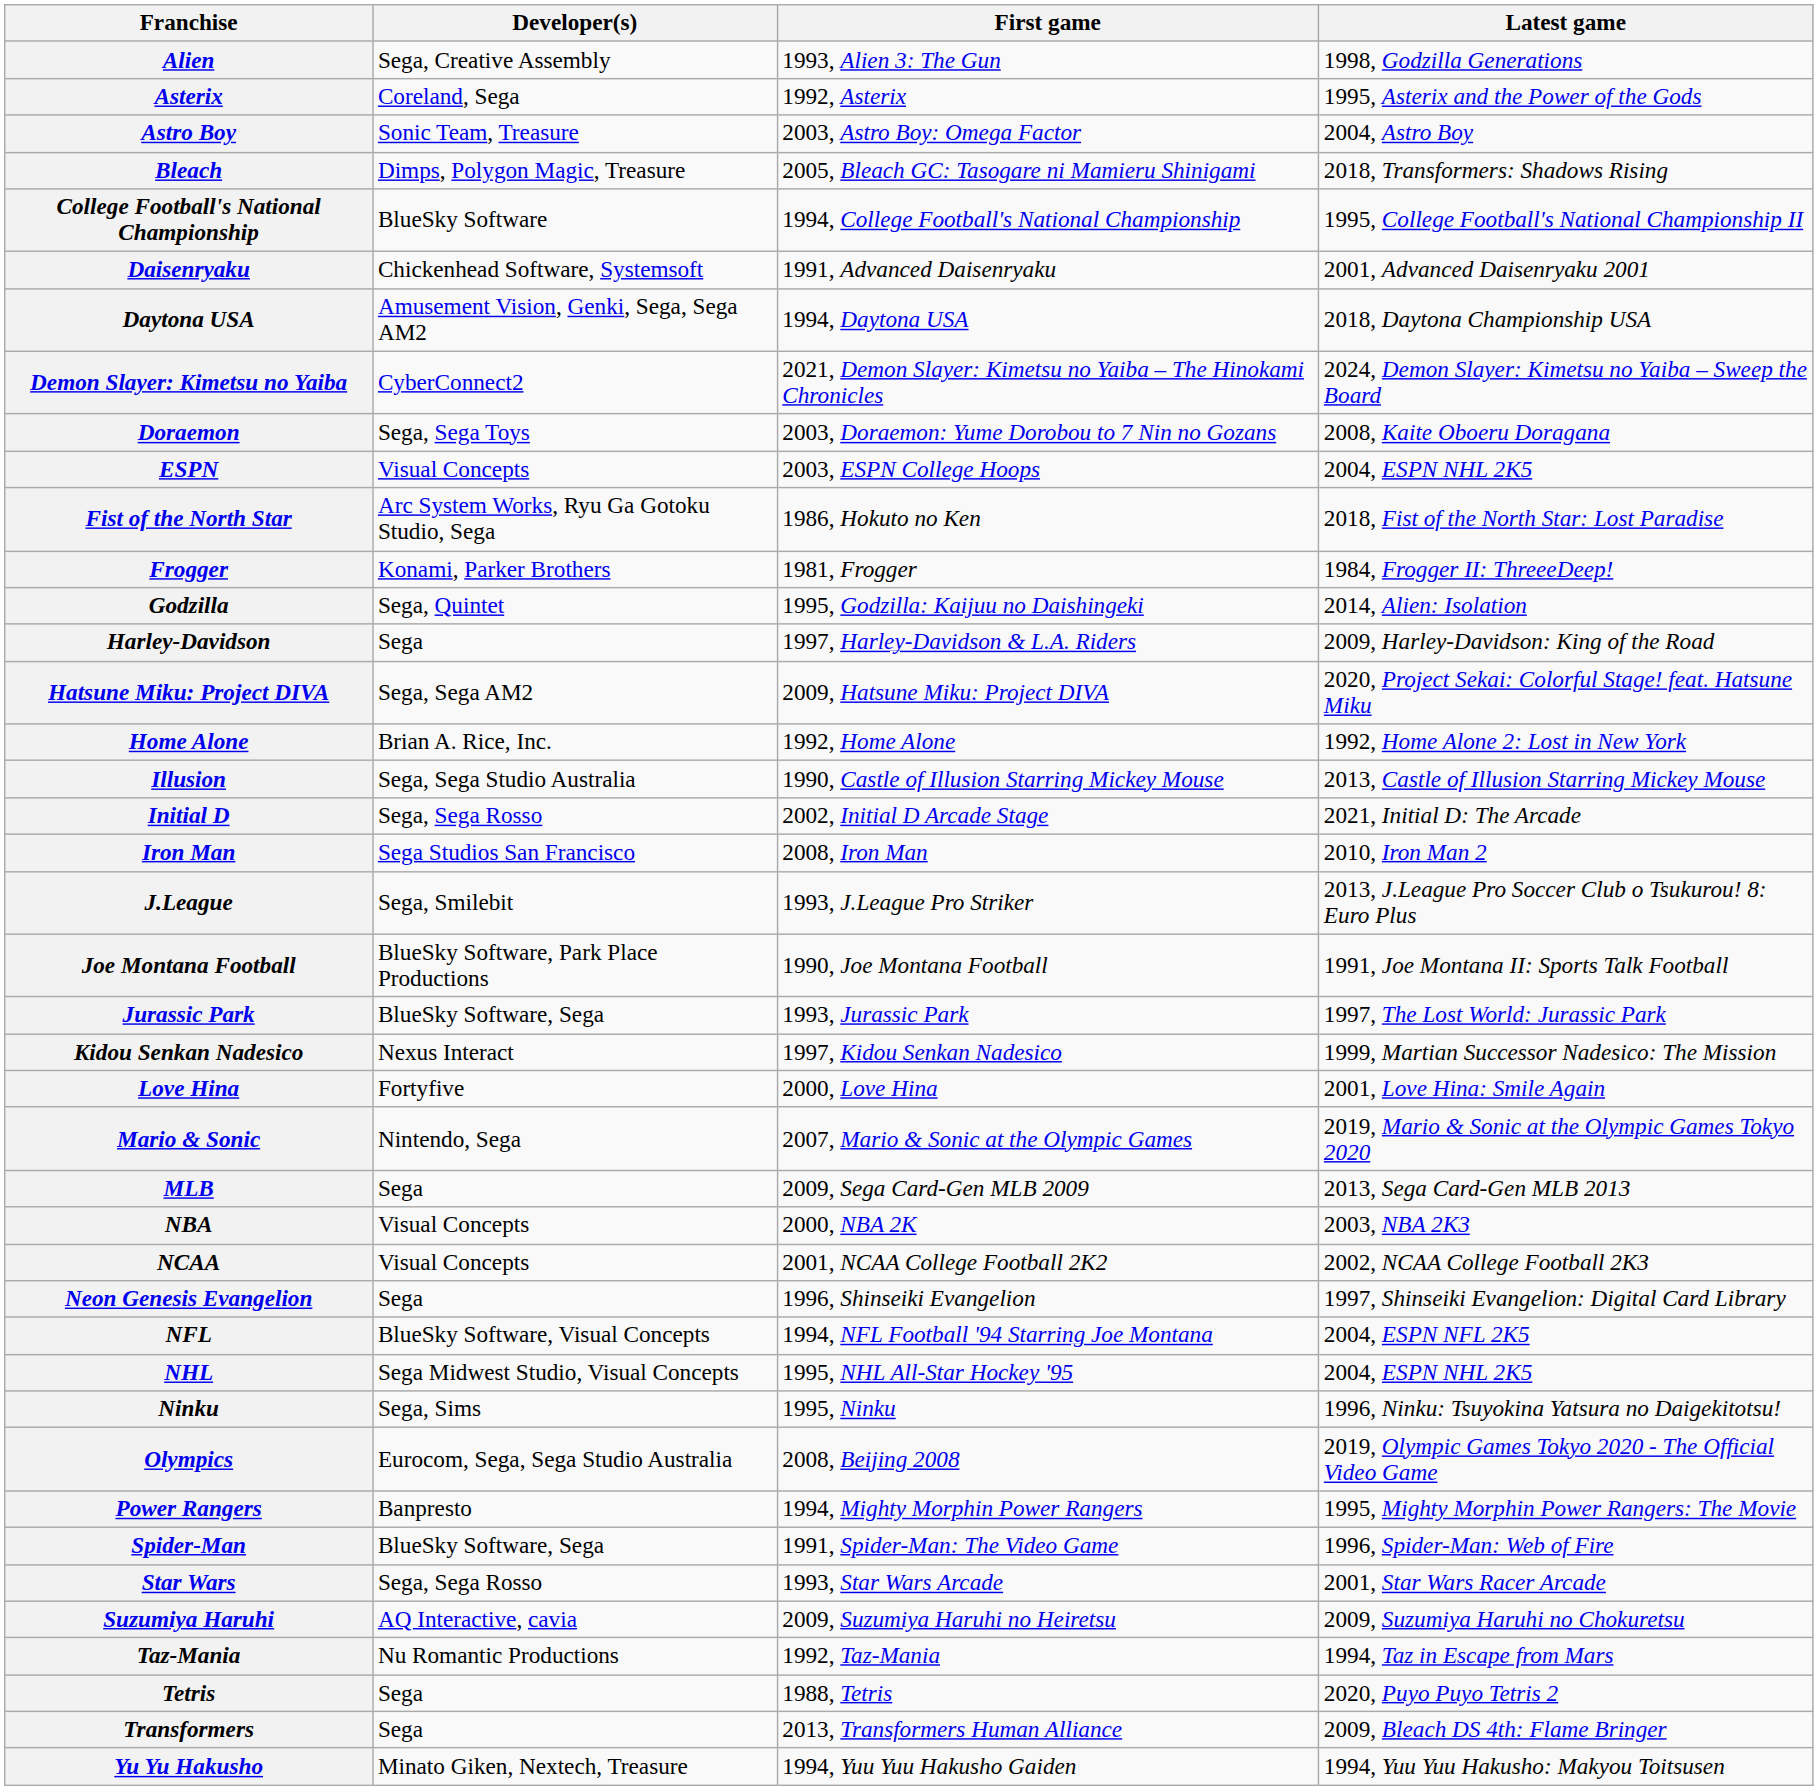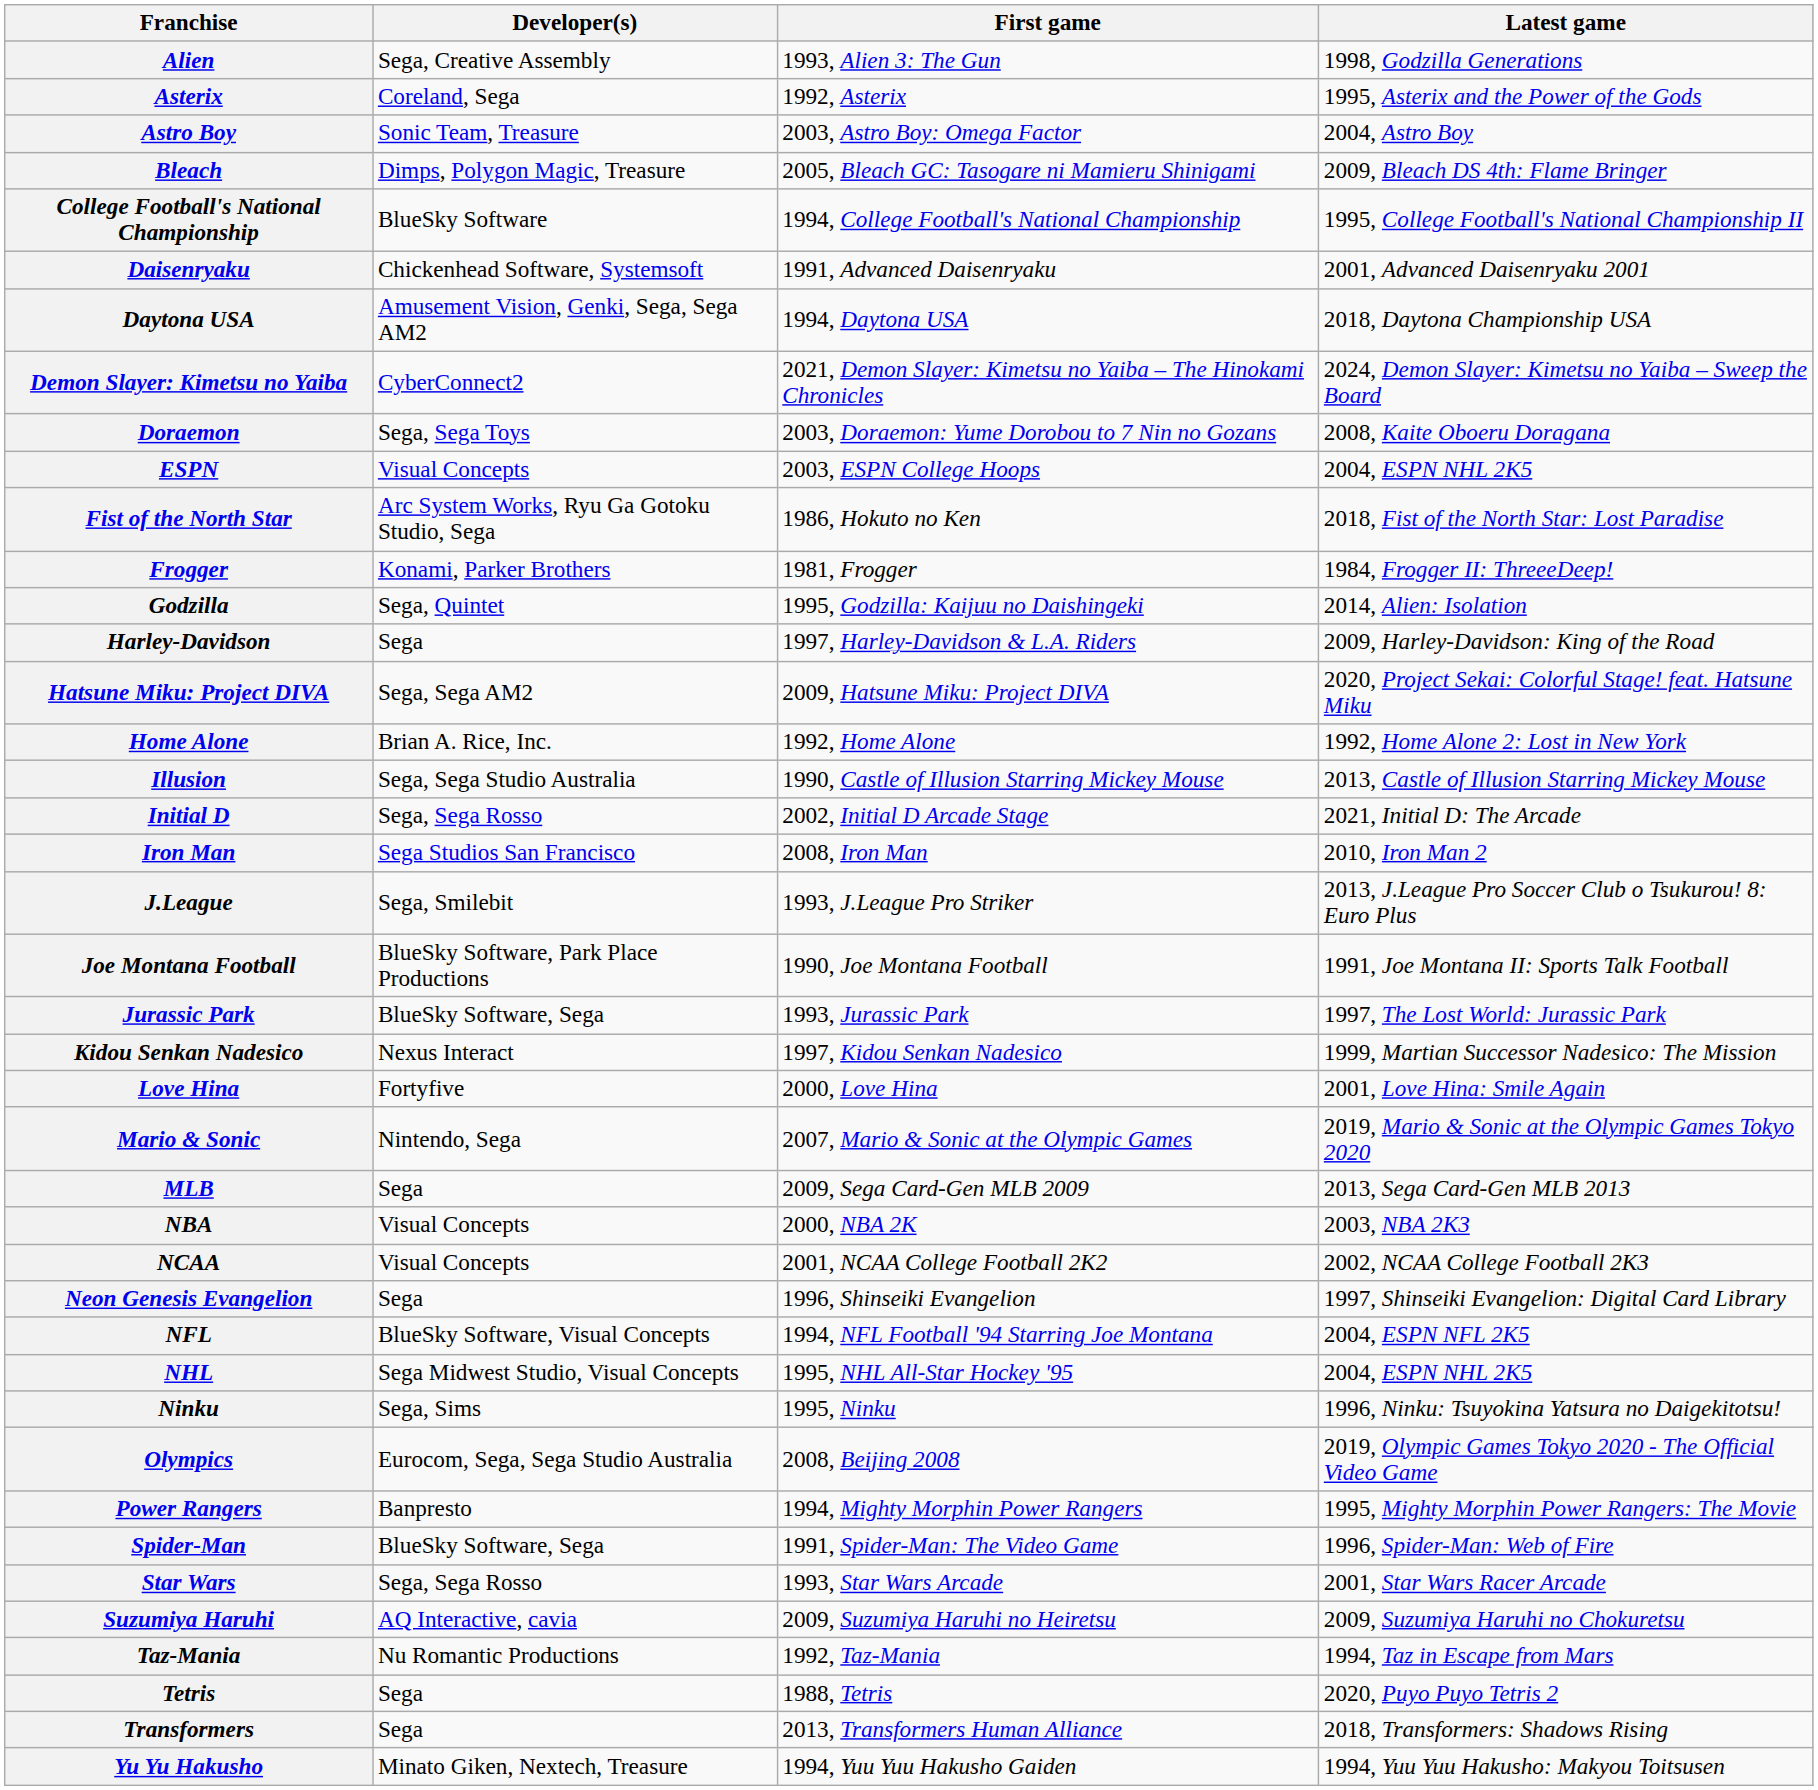 <table class="wikitable sortable plainrowheaders">
 <tr>
 <th scope="col">Franchise</th>
 <th scope="col">Developer(s)</th>
 <th scope="col">First game</th>
 <th scope="col">Latest game</th>
 </tr>
 <tr>
 <th scope="row"><em><a href='#'>Alien</a></em></th>
 <td>Sega, Creative Assembly</td>
 <td>1993, <em><a href='#'>Alien 3: The Gun</a></em></td>
 <td>1998, <em><a href='#'>Godzilla Generations</a></em></td>
 </tr>
 <tr>
 <th scope="row"><em><a href='#'>Asterix</a></em></th>
 <td><a href='#'>Coreland</a>, Sega</td>
 <td>1992, <em><a href='#'>Asterix</a></em></td>
 <td>1995, <em><a href='#'>Asterix and the Power of the Gods</a></em></td>
 </tr>
 <tr>
 <th scope="row"><em><a href='#'>Astro Boy</a></em></th>
 <td><a href='#'>Sonic Team</a>, <a href='#'>Treasure</a></td>
 <td>2003, <em><a href='#'>Astro Boy: Omega Factor</a></em></td>
 <td>2004, <em><a href='#'>Astro Boy</a></em></td>
 </tr>
 <tr>
 <th scope="row"><em><a href='#'>Bleach</a></em></th>
 <td><a href='#'>Dimps</a>, <a href='#'>Polygon Magic</a>, Treasure</td>
 <td>2005, <em><a href='#'>Bleach GC: Tasogare ni Mamieru Shinigami</a></em></td>
-<td>2018, <em>Transformers: Shadows Rising</em></td>
+<td>2009, <em><a href='#'>Bleach DS 4th: Flame Bringer</a></em></td>
 </tr>
 <tr>
 <th scope="row"><em>College Football's National Championship</em></th>
 <td>BlueSky Software</td>
 <td>1994, <em><a href='#'>College Football's National Championship</a></em></td>
 <td>1995, <em><a href='#'>College Football's National Championship II</a></em></td>
 </tr>
 <tr>
 <th scope="row"><em><a href='#'>Daisenryaku</a></em></th>
 <td>Chickenhead Software, <a href='#'>Systemsoft</a></td>
 <td>1991, <em>Advanced Daisenryaku</em></td>
 <td>2001, <em>Advanced Daisenryaku 2001</em></td>
 </tr>
 <tr>
 <th scope="row"><em>Daytona USA</em></th>
 <td><a href='#'>Amusement Vision</a>, <a href='#'>Genki</a>, Sega, Sega AM2</td>
 <td>1994, <em><a href='#'>Daytona USA</a></em></td>
 <td>2018, <em>Daytona Championship USA</em></td>
 </tr>
 <tr>
 <th scope="row"><em><a href='#'>Demon Slayer: Kimetsu no Yaiba</a></em></th>
 <td><a href='#'>CyberConnect2</a></td>
 <td>2021, <em><a href='#'>Demon Slayer: Kimetsu no Yaiba – The Hinokami Chronicles</a></em></td>
 <td>2024, <em><a href='#'>Demon Slayer: Kimetsu no Yaiba – Sweep the Board</a></em></td>
 </tr>
 <tr>
 <th scope="row"><em><a href='#'>Doraemon</a></em></th>
 <td>Sega, <a href='#'>Sega Toys</a></td>
 <td>2003, <em><a href='#'>Doraemon: Yume Dorobou to 7 Nin no Gozans</a></em></td>
 <td>2008, <em><a href='#'>Kaite Oboeru Doragana</a></em></td>
 </tr>
 <tr>
 <th scope="row"><em><a href='#'>ESPN</a></em></th>
 <td><a href='#'>Visual Concepts</a></td>
 <td>2003, <em><a href='#'>ESPN College Hoops</a></em></td>
 <td>2004, <em><a href='#'>ESPN NHL 2K5</a></em></td>
 </tr>
 <tr>
 <th scope="row"><em><a href='#'>Fist of the North Star</a></em></th>
 <td><a href='#'>Arc System Works</a>, Ryu Ga Gotoku Studio, Sega</td>
 <td>1986, <em>Hokuto no Ken</em></td>
 <td>2018, <em><a href='#'>Fist of the North Star: Lost Paradise</a></em></td>
 </tr>
 <tr>
 <th scope="row"><em><a href='#'>Frogger</a></em></th>
 <td><a href='#'>Konami</a>, <a href='#'>Parker Brothers</a></td>
 <td>1981, <em>Frogger</em></td>
 <td>1984, <em><a href='#'>Frogger II: ThreeeDeep!</a></em></td>
 </tr>
 <tr>
 <th scope="row"><em>Godzilla</em></th>
 <td>Sega, <a href='#'>Quintet</a></td>
 <td>1995, <em><a href='#'>Godzilla: Kaijuu no Daishingeki</a></em></td>
 <td>2014, <em><a href='#'>Alien: Isolation</a></em></td>
 </tr>
 <tr>
 <th scope="row"><em>Harley-Davidson</em></th>
 <td>Sega</td>
 <td>1997, <em><a href='#'>Harley-Davidson & L.A. Riders</a></em></td>
 <td>2009, <em>Harley-Davidson: King of the Road</em></td>
 </tr>
 <tr>
 <th scope="row"><em><a href='#'>Hatsune Miku: Project DIVA</a></em></th>
 <td>Sega, Sega AM2</td>
 <td>2009, <em><a href='#'>Hatsune Miku: Project DIVA</a></em></td>
 <td>2020, <em><a href='#'>Project Sekai: Colorful Stage! feat. Hatsune Miku</a></em></td>
 </tr>
 <tr>
 <th scope="row"><em><a href='#'>Home Alone</a></em></th>
 <td>Brian A. Rice, Inc.</td>
 <td>1992, <em><a href='#'>Home Alone</a> </em></td>
 <td>1992, <em><a href='#'>Home Alone 2: Lost in New York</a></em></td>
 </tr>
 <tr>
 <th scope="row"><em><a href='#'>Illusion</a></em></th>
 <td>Sega, Sega Studio Australia</td>
 <td>1990, <em><a href='#'>Castle of Illusion Starring Mickey Mouse</a></em></td>
 <td>2013, <em><a href='#'>Castle of Illusion Starring Mickey Mouse</a></em></td>
 </tr>
 <tr>
 <th scope="row"><em><a href='#'>Initial D</a></em></th>
 <td>Sega, <a href='#'>Sega Rosso</a></td>
 <td>2002, <em><a href='#'>Initial D Arcade Stage</a></em></td>
 <td>2021, <em>Initial D: The Arcade</em></td>
 </tr>
 <tr>
 <th scope="row"><em><a href='#'>Iron Man</a></em></th>
 <td><a href='#'>Sega Studios San Francisco</a></td>
 <td>2008, <em><a href='#'>Iron Man</a></em></td>
 <td>2010, <em><a href='#'>Iron Man 2</a></em></td>
 </tr>
 <tr>
 <th scope="row"><em>J.League</em></th>
 <td>Sega, Smilebit</td>
 <td>1993, <em>J.League Pro Striker</em></td>
 <td>2013, <em>J.League Pro Soccer Club o Tsukurou! 8: Euro Plus</em></td>
 </tr>
 <tr>
 <th scope="row"><em>Joe Montana Football</em></th>
 <td>BlueSky Software, Park Place Productions</td>
 <td>1990, <em>Joe Montana Football</em></td>
 <td>1991, <em>Joe Montana II: Sports Talk Football</em></td>
 </tr>
 <tr>
 <th scope="row"><em><a href='#'>Jurassic Park</a></em></th>
 <td>BlueSky Software, Sega</td>
 <td>1993, <em><a href='#'>Jurassic Park</a></em></td>
 <td>1997, <em><a href='#'>The Lost World: Jurassic Park</a></em></td>
 </tr>
 <tr>
 <th scope="row"><em>Kidou Senkan Nadesico</em></th>
 <td>Nexus Interact</td>
 <td>1997, <em><a href='#'>Kidou Senkan Nadesico</a></em></td>
 <td>1999, <em>Martian Successor Nadesico: The Mission</em></td>
 </tr>
 <tr>
 <th scope="row"><em><a href='#'>Love Hina</a></em></th>
 <td>Fortyfive</td>
 <td>2000, <em><a href='#'>Love Hina</a></em></td>
 <td>2001, <em><a href='#'>Love Hina: Smile Again</a></em></td>
 </tr>
 <tr>
 <th scope="row"><em><a href='#'>Mario & Sonic</a></em></th>
 <td>Nintendo, Sega</td>
 <td>2007, <em><a href='#'>Mario & Sonic at the Olympic Games</a></em></td>
 <td>2019, <em><a href='#'>Mario & Sonic at the Olympic Games Tokyo 2020</a></em></td>
 </tr>
 <tr>
 <th scope="row"><em><a href='#'>MLB</a></em></th>
 <td>Sega</td>
 <td>2009, <em>Sega Card-Gen MLB 2009</em></td>
 <td>2013, <em>Sega Card-Gen MLB 2013</em></td>
 </tr>
 <tr>
 <th scope="row"><em>NBA</em></th>
 <td>Visual Concepts</td>
 <td>2000, <em><a href='#'>NBA 2K</a></em></td>
 <td>2003, <em><a href='#'>NBA 2K3</a></em></td>
 </tr>
 <tr>
 <th scope="row"><em>NCAA</em></th>
 <td>Visual Concepts</td>
 <td>2001, <em>NCAA College Football 2K2</em></td>
 <td>2002, <em>NCAA College Football 2K3</em></td>
 </tr>
 <tr>
 <th scope="row"><em><a href='#'>Neon Genesis Evangelion</a></em></th>
 <td>Sega</td>
 <td>1996, <em>Shinseiki Evangelion</em></td>
 <td>1997, <em>Shinseiki Evangelion: Digital Card Library</em></td>
 </tr>
 <tr>
 <th scope="row"><em>NFL</em></th>
 <td>BlueSky Software, Visual Concepts</td>
 <td>1994, <em><a href='#'>NFL Football '94 Starring Joe Montana</a></em></td>
 <td>2004, <em><a href='#'>ESPN NFL 2K5</a></em></td>
 </tr>
 <tr>
 <th scope="row"><em><a href='#'>NHL</a></em></th>
 <td>Sega Midwest Studio, Visual Concepts</td>
 <td>1995, <em><a href='#'>NHL All-Star Hockey '95</a></em></td>
 <td>2004, <em><a href='#'>ESPN NHL 2K5</a></em></td>
 </tr>
 <tr>
 <th scope="row"><em>Ninku</em></th>
 <td>Sega, Sims</td>
 <td>1995, <em><a href='#'>Ninku</a></em></td>
 <td>1996, <em>Ninku: Tsuyokina Yatsura no Daigekitotsu!</em></td>
 </tr>
 <tr>
 <th scope="row"><em><a href='#'>Olympics</a></em></th>
 <td>Eurocom, Sega, Sega Studio Australia</td>
 <td>2008, <em><a href='#'>Beijing 2008</a></em></td>
 <td>2019, <em><a href='#'>Olympic Games Tokyo 2020 - The Official Video Game</a></em></td>
 </tr>
 <tr>
 <th scope="row"><em><a href='#'>Power Rangers</a></em></th>
 <td>Banpresto</td>
 <td>1994, <em><a href='#'>Mighty Morphin Power Rangers</a></em></td>
 <td>1995, <em><a href='#'>Mighty Morphin Power Rangers: The Movie</a></em></td>
 </tr>
 <tr>
 <th scope="row"><em><a href='#'>Spider-Man</a></em></th>
 <td>BlueSky Software, Sega</td>
 <td>1991, <em><a href='#'>Spider-Man: The Video Game</a></em></td>
 <td>1996, <em><a href='#'>Spider-Man: Web of Fire</a></em></td>
 </tr>
 <tr>
 <th scope="row"><em><a href='#'>Star Wars</a></em></th>
 <td>Sega, Sega Rosso</td>
 <td>1993, <em><a href='#'>Star Wars Arcade</a></em></td>
 <td>2001, <em><a href='#'>Star Wars Racer Arcade</a></em></td>
 </tr>
 <tr>
 <th scope="row"><a href='#'><em>Suzumiya Haruhi</em></a></th>
 <td><a href='#'>AQ Interactive</a>, <a href='#'>cavia</a></td>
 <td>2009, <em><a href='#'>Suzumiya Haruhi no Heiretsu</a></em></td>
 <td>2009, <em><a href='#'>Suzumiya Haruhi no Chokuretsu</a></em></td>
 </tr>
 <tr>
 <th scope="row"><em>Taz-Mania</em></th>
 <td>Nu Romantic Productions</td>
 <td>1992, <em><a href='#'>Taz-Mania</a></em></td>
 <td>1994, <em><a href='#'>Taz in Escape from Mars</a></em></td>
 </tr>
 <tr>
 <th scope="row"><em>Tetris</em></th>
 <td>Sega</td>
 <td>1988, <em><a href='#'>Tetris</a></em></td>
 <td>2020, <em><a href='#'>Puyo Puyo Tetris 2</a></em></td>
 </tr>
 <tr>
 <th scope="row"><em>Transformers</em></th>
 <td>Sega</td>
 <td>2013, <em><a href='#'>Transformers Human Alliance</a></em></td>
-<td>2009, <em><a href='#'>Bleach DS 4th: Flame Bringer</a></em></td>
+<td>2018, <em>Transformers: Shadows Rising</em></td>
 </tr>
 <tr>
 <th scope="row"><em><a href='#'>Yu Yu Hakusho</a></em></th>
 <td>Minato Giken, Nextech, Treasure</td>
 <td>1994, <em>Yuu Yuu Hakusho Gaiden</em></td>
 <td>1994, <em>Yuu Yuu Hakusho: Makyou Toitsusen</em></td>
 </tr>
 </table>
